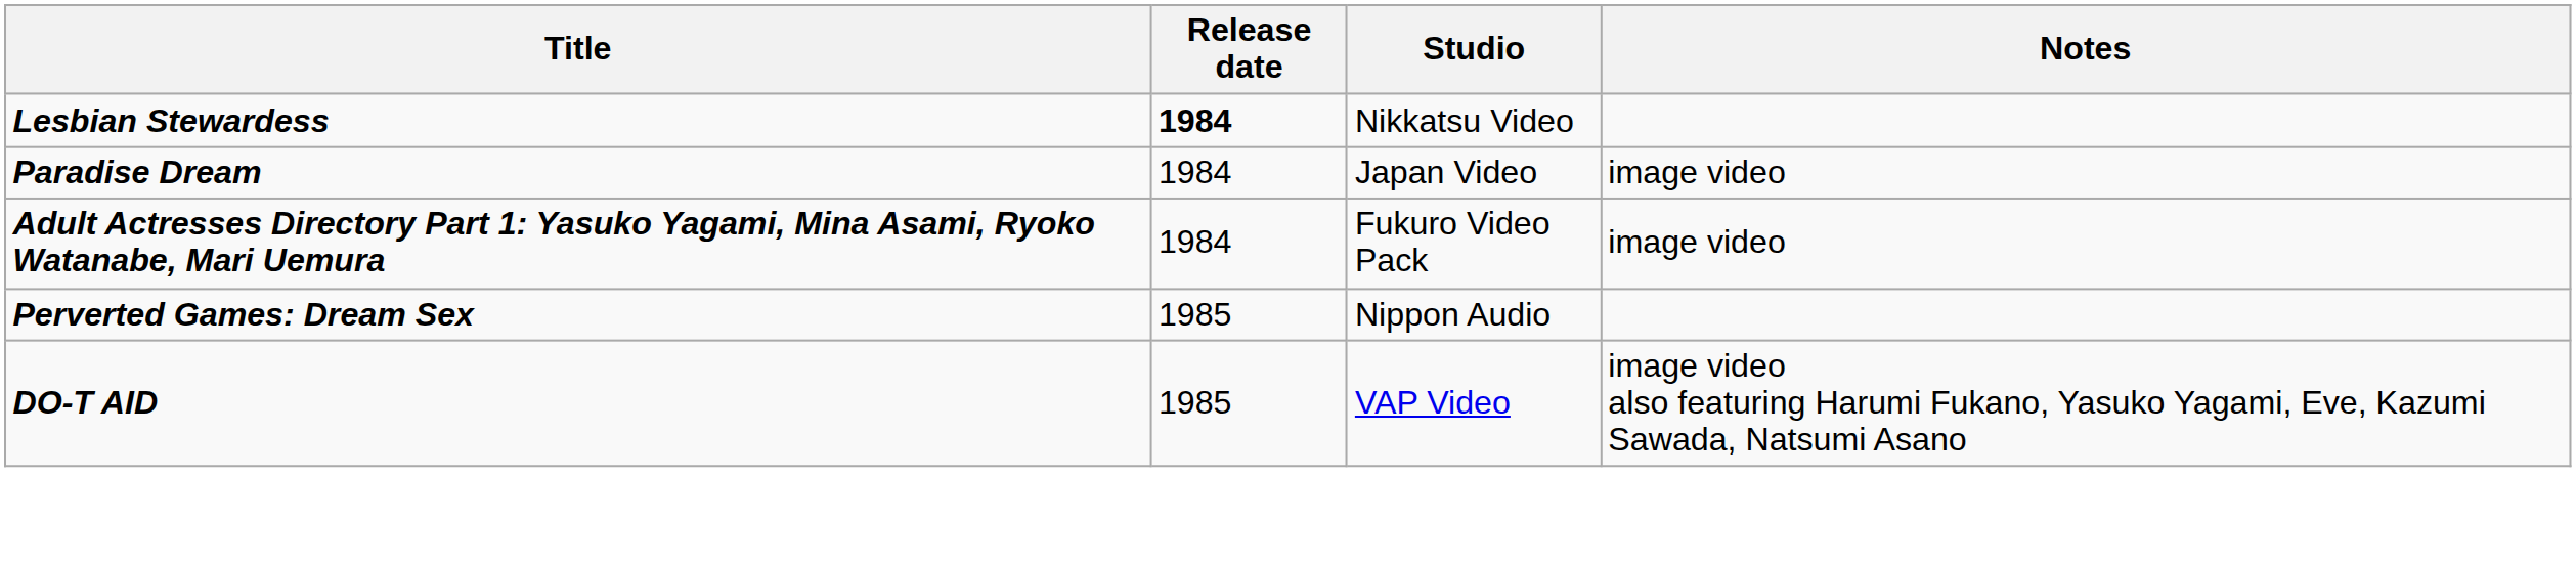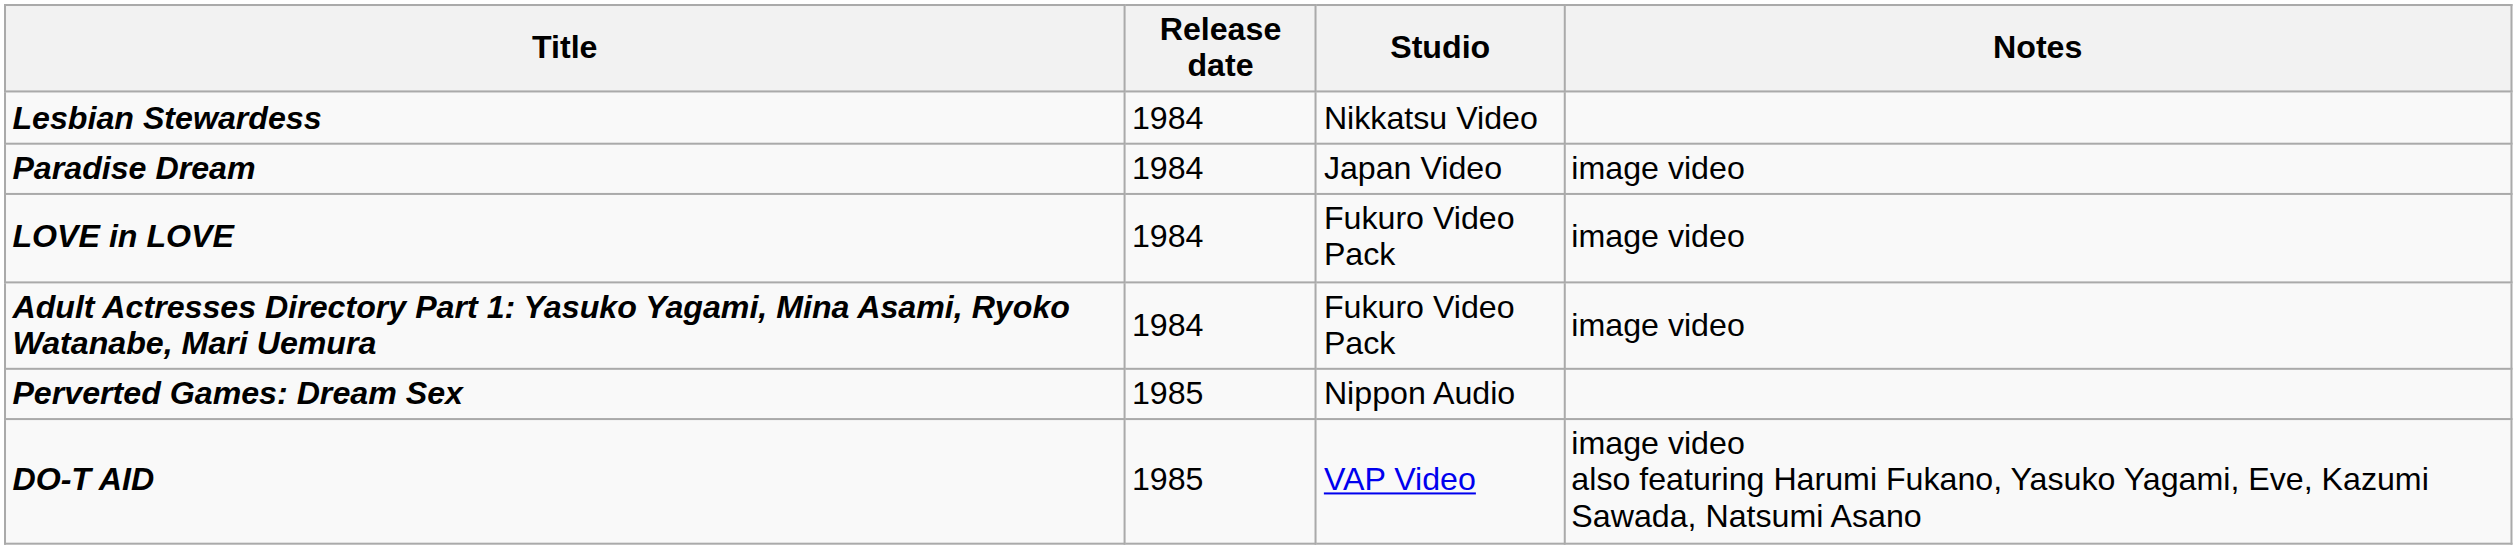 <table class="wikitable">
 <tr>
 <th>Title</th>
 <th>Release date</th>
 <th>Studio</th>
 <th>Notes</th>
 </tr>
 <tr>
 <td><strong><em>Lesbian Stewardess</em></strong><br></td>
-<td><strong>1984</strong></td>
+<td>1984</td>
 <td>Nikkatsu Video</td>
 <td></td>
 </tr>
 <tr>
 <td><strong><em>Paradise Dream</em></strong><br></td>
 <td>1984</td>
 <td>Japan Video</td>
+<td> image video</td>
+</tr>
+<tr>
+<td><strong><em>LOVE in LOVE</em></strong></td>
+<td>1984</td>
+<td>Fukuro Video Pack</td>
 <td> image video</td>
 </tr>
 <tr>
 <td><strong><em>Adult Actresses Directory Part 1: Yasuko Yagami, Mina Asami, Ryoko Watanabe, Mari Uemura</em></strong><br></td>
 <td>1984</td>
 <td>Fukuro Video Pack</td>
 <td> image video</td>
 </tr>
 <tr>
 <td><strong><em>Perverted Games: Dream Sex</em></strong><br></td>
 <td>1985</td>
 <td>Nippon Audio</td>
 <td></td>
 </tr>
 <tr>
 <td><strong><em>DO-T AID</em></strong></td>
 <td>1985</td>
 <td><a href='#'>VAP Video</a></td>
 <td> image video<br>also featuring Harumi Fukano, Yasuko Yagami, Eve, Kazumi Sawada, Natsumi Asano</td>
 </tr>
 </table>
